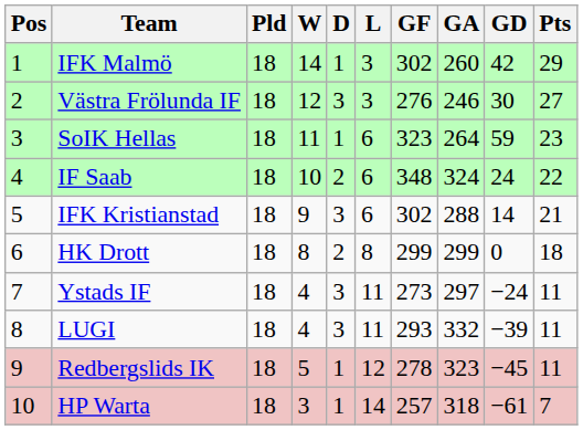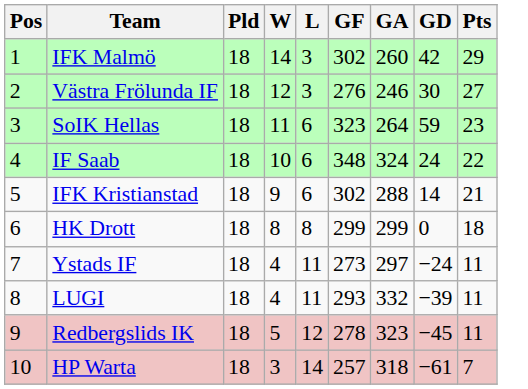 <table class="wikitable">
 <tr>
 <th><span>Pos</span></th>
 <th>Team</th>
 <th><span>Pld</span></th>
 <th><span>W</span></th>
-<th><span>D</span></th>
 <th><span>L</span></th>
 <th><span>GF</span></th>
 <th><span>GA</span></th>
 <th><span>GD</span></th>
 <th><span>Pts</span></th>
 </tr>
 <tr style="background:#bbffbb">
 <td>1</td>
 <td><a href='#'>IFK Malmö</a></td>
 <td>18</td>
 <td>14</td>
-<td>1</td>
 <td>3</td>
 <td>302</td>
 <td>260</td>
 <td>42</td>
 <td>29</td>
 </tr>
 <tr style="background:#bbffbb">
 <td>2</td>
 <td><a href='#'>Västra Frölunda IF</a></td>
 <td>18</td>
 <td>12</td>
 <td>3</td>
-<td>3</td>
 <td>276</td>
 <td>246</td>
 <td>30</td>
 <td>27</td>
 </tr>
 <tr style="background:#bbffbb">
 <td>3</td>
 <td><a href='#'>SoIK Hellas</a></td>
 <td>18</td>
 <td>11</td>
-<td>1</td>
 <td>6</td>
 <td>323</td>
 <td>264</td>
 <td>59</td>
 <td>23</td>
 </tr>
 <tr style="background:#bbffbb">
 <td>4</td>
 <td><a href='#'>IF Saab</a></td>
 <td>18</td>
 <td>10</td>
-<td>2</td>
 <td>6</td>
 <td>348</td>
 <td>324</td>
 <td>24</td>
 <td>22</td>
 </tr>
 <tr>
 <td>5</td>
 <td><a href='#'>IFK Kristianstad</a></td>
 <td>18</td>
 <td>9</td>
-<td>3</td>
 <td>6</td>
 <td>302</td>
 <td>288</td>
 <td>14</td>
 <td>21</td>
 </tr>
 <tr>
 <td>6</td>
 <td><a href='#'>HK Drott</a></td>
 <td>18</td>
 <td>8</td>
-<td>2</td>
 <td>8</td>
 <td>299</td>
 <td>299</td>
 <td>0</td>
 <td>18</td>
 </tr>
 <tr>
 <td>7</td>
 <td><a href='#'>Ystads IF</a></td>
 <td>18</td>
 <td>4</td>
-<td>3</td>
 <td>11</td>
 <td>273</td>
 <td>297</td>
 <td>−24</td>
 <td>11</td>
 </tr>
 <tr>
 <td>8</td>
 <td><a href='#'>LUGI</a></td>
 <td>18</td>
 <td>4</td>
-<td>3</td>
 <td>11</td>
 <td>293</td>
 <td>332</td>
 <td>−39</td>
 <td>11</td>
 </tr>
 <tr align="left" style="background:#f0c4c4;">
 <td>9</td>
 <td><a href='#'>Redbergslids IK</a></td>
 <td>18</td>
 <td>5</td>
-<td>1</td>
 <td>12</td>
 <td>278</td>
 <td>323</td>
 <td>−45</td>
 <td>11</td>
 </tr>
 <tr align="left" style="background:#f0c4c4;">
 <td>10</td>
 <td><a href='#'>HP Warta</a></td>
 <td>18</td>
 <td>3</td>
-<td>1</td>
 <td>14</td>
 <td>257</td>
 <td>318</td>
 <td>−61</td>
 <td>7</td>
 </tr>
 </table>
